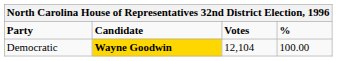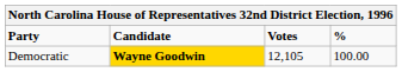 <table class="wikitable">
 <tr>
 <th colspan="4">North Carolina House of Representatives 32nd District Election, 1996</th>
 </tr>
 <tr>
 <td><strong>Party</strong></td>
 <td><strong>Candidate</strong></td>
 <td><strong>Votes</strong></td>
 <td><strong>%</strong></td>
 </tr>
 <tr>
 <td>Democratic</td>
 <td style="background: gold;"><strong>Wayne Goodwin</strong></td>
-<td>12,104</td>
+<td>12,105</td>
 <td>100.00</td>
 </tr>
 </table>
